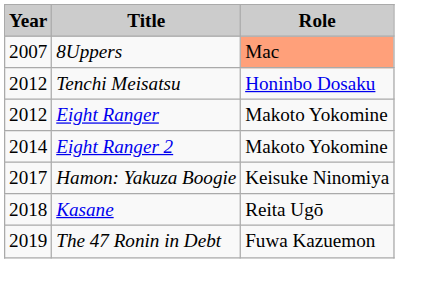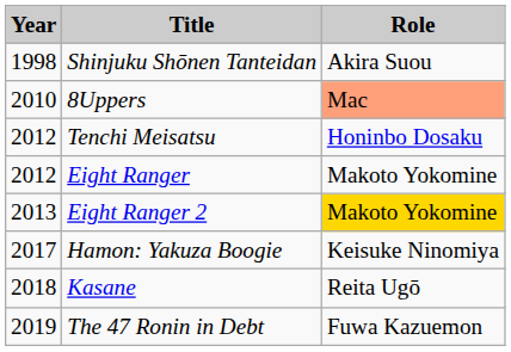 <table class="wikitable" style="font-size:95%;">
 <tr>
 <th style="background: #CCCCCC;">Year</th>
 <th style="background: #CCCCCC;">Title</th>
 <th style="background: #CCCCCC;">Role</th>
 </tr>
 <tr>
-<td>2007</td>
+<td>1998</td>
+<td><em>Shinjuku Shōnen Tanteidan</em></td>
+<td>Akira Suou</td>
+</tr>
+<tr>
+<td>2010</td>
 <td><em>8Uppers</em></td>
 <td style="background: lightsalmon;">Mac</td>
 </tr>
 <tr>
 <td>2012</td>
 <td><em>Tenchi Meisatsu</em></td>
 <td><a href='#'>Honinbo Dosaku</a></td>
 </tr>
 <tr>
 <td>2012</td>
 <td><em><a href='#'>Eight Ranger</a></em></td>
 <td>Makoto Yokomine</td>
 </tr>
 <tr>
-<td>2014</td>
+<td>2013</td>
 <td><em><a href='#'>Eight Ranger 2</a></em></td>
-<td>Makoto Yokomine</td>
+<td style="background: gold;">Makoto Yokomine</td>
 </tr>
 <tr>
 <td>2017</td>
 <td><em>Hamon: Yakuza Boogie</em></td>
 <td>Keisuke Ninomiya</td>
 </tr>
 <tr>
 <td>2018</td>
 <td><em><a href='#'>Kasane</a></em></td>
 <td>Reita Ugō</td>
 </tr>
 <tr>
 <td>2019</td>
 <td><em>The 47 Ronin in Debt</em></td>
 <td>Fuwa Kazuemon</td>
 </tr>
 </table>
